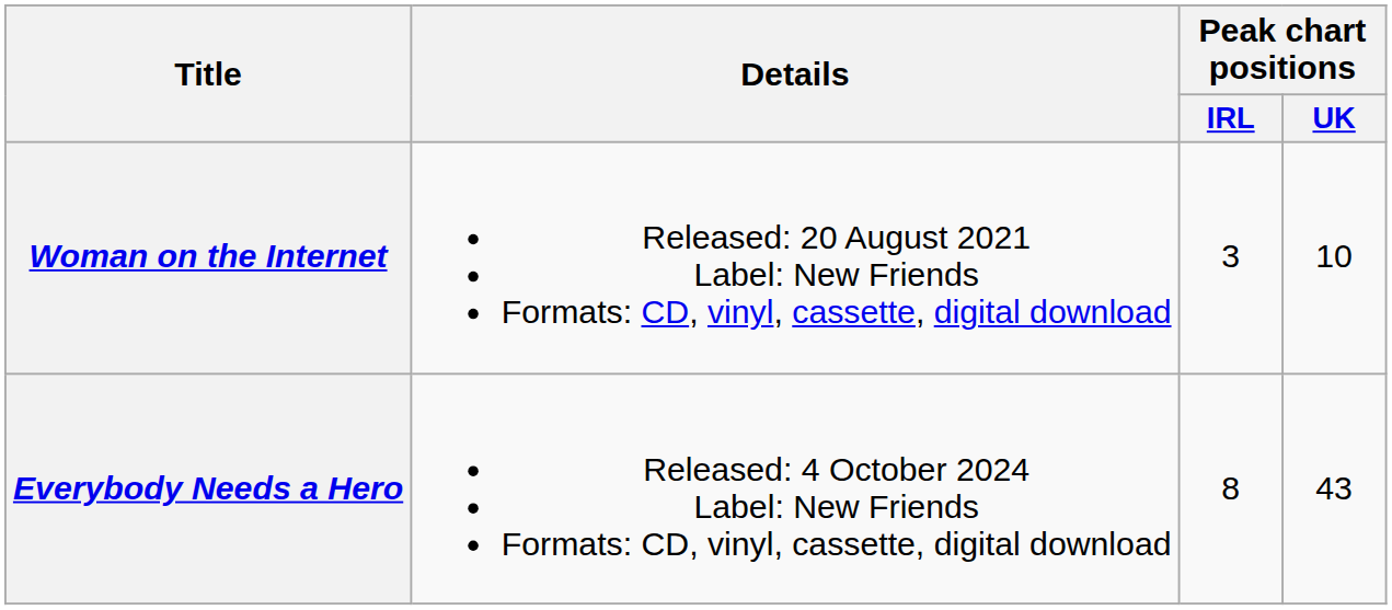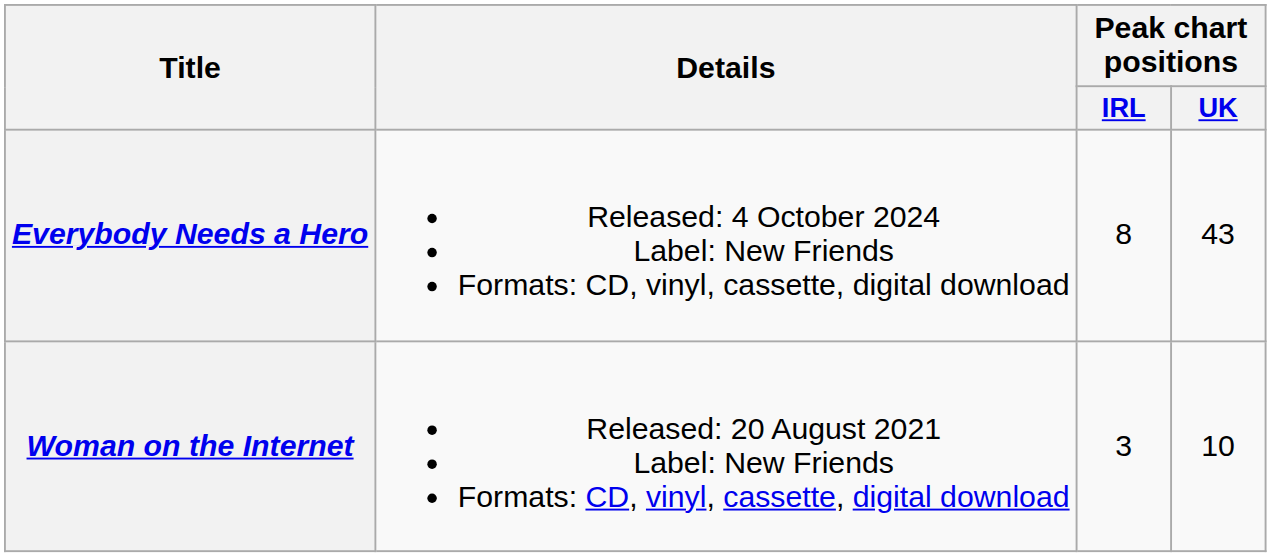 <table class="wikitable plainrowheaders" style="text-align:center;">
 <tr>
 <th scope="col" rowspan="2">Title</th>
 <th scope="col" rowspan="2">Details</th>
 <th scope="col" colspan="2">Peak chart positions</th>
 </tr>
 <tr>
 <th scope="col" style="width:3em;font-size:90%;"><a href='#'>IRL</a><br></th>
 <th scope="col" style="width:3em;font-size:90%;"><a href='#'>UK</a><br></th>
 </tr>
 <tr>
+<th scope="row"><em><a href='#'>Everybody Needs a Hero</a></em></th>
+<td><br><ul><li>Released: 4 October 2024</li><li>Label: New Friends</li><li>Formats: CD, vinyl, cassette, digital download</li></ul></td>
+<td>8<br></td>
+<td>43</td>
+</tr>
+<tr>
 <th scope="row"><em><a href='#'>Woman on the Internet</a></em></th>
 <td><br><ul><li>Released: 20 August 2021</li><li>Label: New Friends</li><li>Formats: <a href='#'>CD</a>, <a href='#'>vinyl</a>, <a href='#'>cassette</a>, <a href='#'>digital download</a></li></ul></td>
 <td>3</td>
 <td>10</td>
 </tr>
-<tr>
-<th scope="row"><em><a href='#'>Everybody Needs a Hero</a></em></th>
-<td><br><ul><li>Released: 4 October 2024</li><li>Label: New Friends</li><li>Formats: CD, vinyl, cassette, digital download</li></ul></td>
-<td>8<br></td>
-<td>43</td>
-</tr>
 </table>
